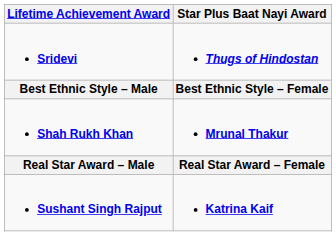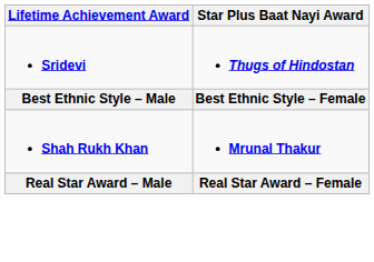 <table class="wikitable">
 <tr>
 <th><a href='#'>Lifetime Achievement Award</a></th>
 <th>Star Plus Baat Nayi Award</th>
 </tr>
 <tr>
 <td><br><ul><li><strong><a href='#'>Sridevi</a></strong></li></ul></td>
 <td><br><ul><li><strong><em><a href='#'>Thugs of Hindostan</a></em></strong></li></ul></td>
 </tr>
 <tr>
 <th>Best Ethnic Style – Male</th>
 <th>Best Ethnic Style – Female</th>
 </tr>
 <tr>
 <td valign="top"><br><ul><li><strong><a href='#'>Shah Rukh Khan</a></strong></li></ul></td>
 <td valign="top"><br><ul><li><strong><a href='#'>Mrunal Thakur</a></strong></li></ul></td>
 </tr>
 <tr>
 <th>Real Star Award – Male</th>
 <th>Real Star Award – Female</th>
 </tr>
-<tr>
-<td><br><ul><li><strong><a href='#'>Sushant Singh Rajput</a></strong></li></ul></td>
-<td><br><ul><li><strong><a href='#'>Katrina Kaif</a></strong></li></ul></td>
-</tr>
 </table>
